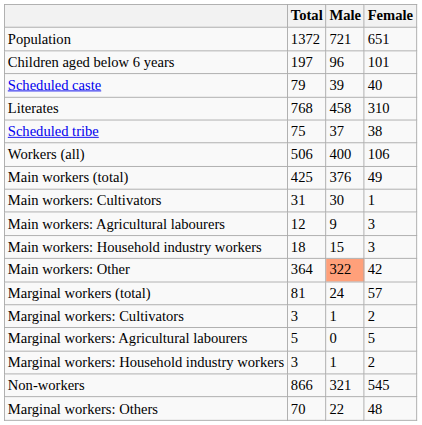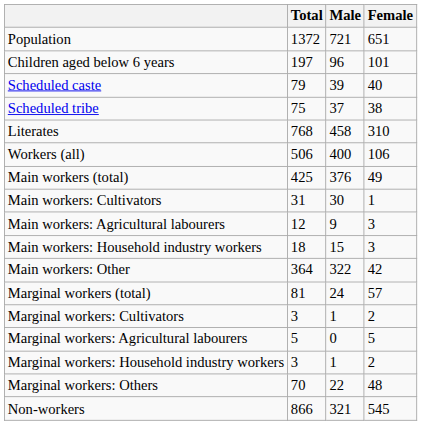 <table class="wikitable sortable">
 <tr>
 <th></th>
 <th>Total</th>
 <th>Male</th>
 <th>Female</th>
 </tr>
 <tr>
 <td>Population</td>
 <td>1372</td>
 <td>721</td>
 <td>651</td>
 </tr>
 <tr>
 <td>Children aged below 6 years</td>
 <td>197</td>
 <td>96</td>
 <td>101</td>
 </tr>
 <tr>
 <td><a href='#'>Scheduled caste</a></td>
 <td>79</td>
 <td>39</td>
 <td>40</td>
 </tr>
 <tr>
+<td><a href='#'>Scheduled tribe</a></td>
+<td>75</td>
+<td>37</td>
+<td>38</td>
+</tr>
+<tr>
 <td>Literates</td>
 <td>768</td>
 <td>458</td>
 <td>310</td>
-</tr>
-<tr>
-<td><a href='#'>Scheduled tribe</a></td>
-<td>75</td>
-<td>37</td>
-<td>38</td>
 </tr>
 <tr>
 <td>Workers (all)</td>
 <td>506</td>
 <td>400</td>
 <td>106</td>
 </tr>
 <tr>
 <td>Main workers (total)</td>
 <td>425</td>
 <td>376</td>
 <td>49</td>
 </tr>
 <tr>
 <td>Main workers: Cultivators</td>
 <td>31</td>
 <td>30</td>
 <td>1</td>
 </tr>
 <tr>
 <td>Main workers: Agricultural labourers</td>
 <td>12</td>
 <td>9</td>
 <td>3</td>
 </tr>
 <tr>
 <td>Main workers: Household industry workers</td>
 <td>18</td>
 <td>15</td>
 <td>3</td>
 </tr>
 <tr>
 <td>Main workers: Other</td>
 <td>364</td>
-<td style="background: lightsalmon;">322</td>
+<td>322</td>
 <td>42</td>
 </tr>
 <tr>
 <td>Marginal workers (total)</td>
 <td>81</td>
 <td>24</td>
 <td>57</td>
 </tr>
 <tr>
 <td>Marginal workers: Cultivators</td>
 <td>3</td>
 <td>1</td>
 <td>2</td>
 </tr>
 <tr>
 <td>Marginal workers: Agricultural labourers</td>
 <td>5</td>
 <td>0</td>
 <td>5</td>
 </tr>
 <tr>
 <td>Marginal workers: Household industry workers</td>
 <td>3</td>
 <td>1</td>
 <td>2</td>
 </tr>
 <tr>
+<td>Marginal workers: Others</td>
+<td>70</td>
+<td>22</td>
+<td>48</td>
+</tr>
+<tr>
 <td>Non-workers</td>
 <td>866</td>
 <td>321</td>
 <td>545</td>
 </tr>
-<tr>
-<td>Marginal workers: Others</td>
-<td>70</td>
-<td>22</td>
-<td>48</td>
-</tr>
 </table>
